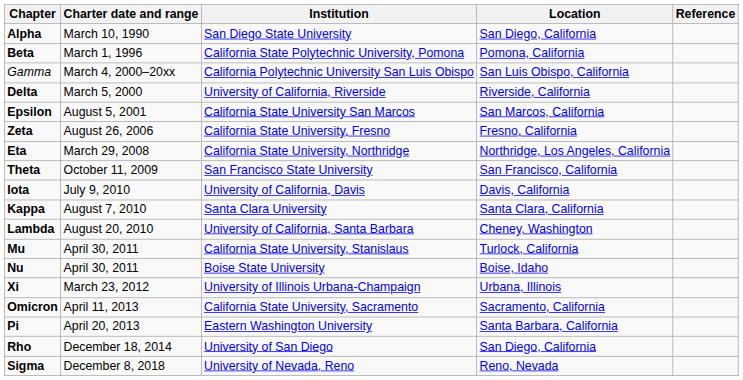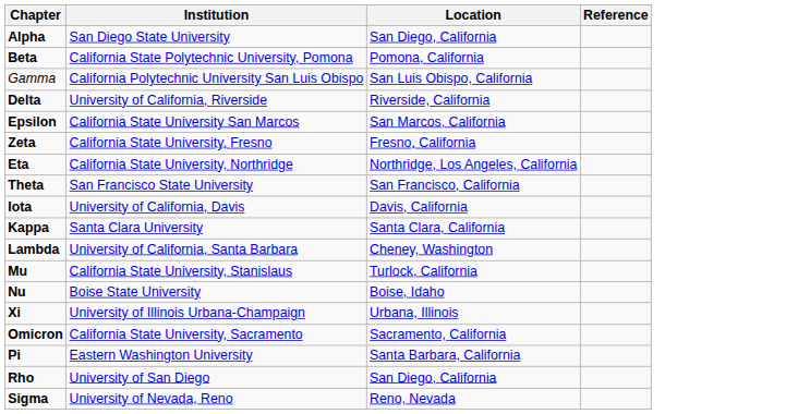 <table class="wikitable sortable">
 <tr>
 <th>Chapter</th>
-<th>Charter date and range</th>
 <th>Institution</th>
 <th>Location</th>
 <th>Reference</th>
 </tr>
 <tr>
 <td><strong>Alpha</strong></td>
-<td>March 10, 1990</td>
 <td><a href='#'>San Diego State University</a></td>
 <td><a href='#'>San Diego, California</a></td>
 <td></td>
 </tr>
 <tr>
 <td><strong>Beta</strong></td>
-<td>March 1, 1996</td>
 <td><a href='#'>California State Polytechnic University, Pomona</a></td>
 <td><a href='#'>Pomona, California</a></td>
 <td></td>
 </tr>
 <tr>
 <td><em>Gamma</em></td>
-<td>March 4, 2000–20xx</td>
 <td><a href='#'>California Polytechnic University San Luis Obispo</a></td>
 <td><a href='#'>San Luis Obispo, California</a></td>
 <td></td>
 </tr>
 <tr>
 <td><strong>Delta</strong></td>
-<td>March 5, 2000</td>
 <td><a href='#'>University of California, Riverside</a></td>
 <td><a href='#'>Riverside, California</a></td>
 <td></td>
 </tr>
 <tr>
 <td><strong>Epsilon</strong></td>
-<td>August 5, 2001</td>
 <td><a href='#'>California State University San Marcos</a></td>
 <td><a href='#'>San Marcos, California</a></td>
 <td></td>
 </tr>
 <tr>
 <td><strong>Zeta</strong></td>
-<td>August 26, 2006</td>
 <td><a href='#'>California State University, Fresno</a></td>
 <td><a href='#'>Fresno, California</a></td>
 <td></td>
 </tr>
 <tr>
 <td><strong>Eta</strong></td>
-<td>March 29, 2008</td>
 <td><a href='#'>California State University, Northridge</a></td>
 <td><a href='#'>Northridge, Los Angeles, California</a></td>
 <td></td>
 </tr>
 <tr>
 <td><strong>Theta</strong></td>
-<td>October 11, 2009</td>
 <td><a href='#'>San Francisco State University</a></td>
 <td><a href='#'>San Francisco, California</a></td>
 <td></td>
 </tr>
 <tr>
 <td><strong>Iota</strong></td>
-<td>July 9, 2010</td>
 <td><a href='#'>University of California, Davis</a></td>
 <td><a href='#'>Davis, California</a></td>
 <td></td>
 </tr>
 <tr>
 <td><strong>Kappa</strong></td>
-<td>August 7, 2010</td>
 <td><a href='#'>Santa Clara University</a></td>
 <td><a href='#'>Santa Clara, California</a></td>
 <td></td>
 </tr>
 <tr>
 <td><strong>Lambda</strong></td>
-<td>August 20, 2010</td>
 <td><a href='#'>University of California, Santa Barbara</a></td>
 <td><a href='#'>Cheney, Washington</a></td>
 <td></td>
 </tr>
 <tr>
 <td><strong>Mu</strong></td>
-<td>April 30, 2011</td>
 <td><a href='#'>California State University, Stanislaus</a></td>
 <td><a href='#'>Turlock, California</a></td>
 <td></td>
 </tr>
 <tr>
 <td><strong>Nu</strong></td>
-<td>April 30, 2011</td>
 <td><a href='#'>Boise State University</a></td>
 <td><a href='#'>Boise, Idaho</a></td>
 <td></td>
 </tr>
 <tr>
 <td><strong>Xi</strong></td>
-<td>March 23, 2012</td>
 <td><a href='#'>University of Illinois Urbana-Champaign</a></td>
 <td><a href='#'>Urbana, Illinois</a></td>
 <td></td>
 </tr>
 <tr>
 <td><strong>Omicron</strong></td>
-<td>April 11, 2013</td>
 <td><a href='#'>California State University, Sacramento</a></td>
 <td><a href='#'>Sacramento, California</a></td>
 <td></td>
 </tr>
 <tr>
 <td><strong>Pi</strong></td>
-<td>April 20, 2013</td>
 <td><a href='#'>Eastern Washington University</a></td>
 <td><a href='#'>Santa Barbara, California</a></td>
 <td></td>
 </tr>
 <tr>
 <td><strong>Rho</strong></td>
-<td>December 18, 2014</td>
 <td><a href='#'>University of San Diego</a></td>
 <td><a href='#'>San Diego, California</a></td>
 <td></td>
 </tr>
 <tr>
 <td><strong>Sigma</strong></td>
-<td>December 8, 2018</td>
 <td><a href='#'>University of Nevada, Reno</a></td>
 <td><a href='#'>Reno, Nevada</a></td>
 <td></td>
 </tr>
 </table>
